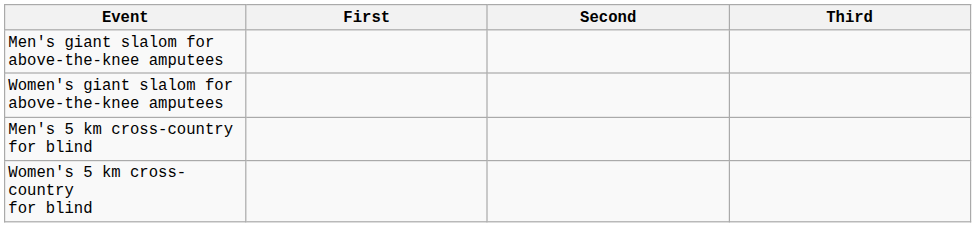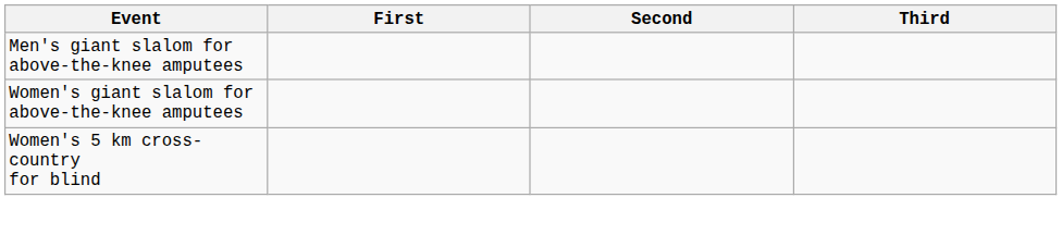 <table class="wikitable">
 <tr>
 <th style="width:15em">Event</th>
 <th style="width:15em">First</th>
 <th style="width:15em">Second</th>
 <th style="width:15em">Third</th>
 </tr>
 <tr>
 <td>Men's giant slalom for<br>above-the-knee amputees</td>
 <td></td>
 <td></td>
 <td></td>
 </tr>
 <tr>
 <td>Women's giant slalom for<br>above-the-knee amputees</td>
 <td></td>
 <td></td>
 <td></td>
 </tr>
 <tr>
-<td>Men's 5 km cross-country<br>for blind</td>
-<td></td>
-<td></td>
-<td></td>
-</tr>
-<tr>
 <td>Women's 5 km cross-country<br>for blind</td>
 <td></td>
 <td></td>
 <td></td>
 </tr>
 </table>
